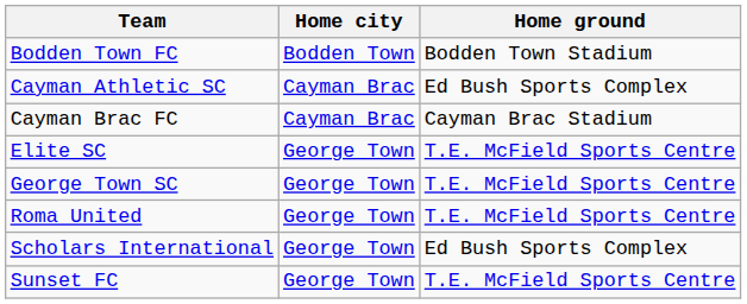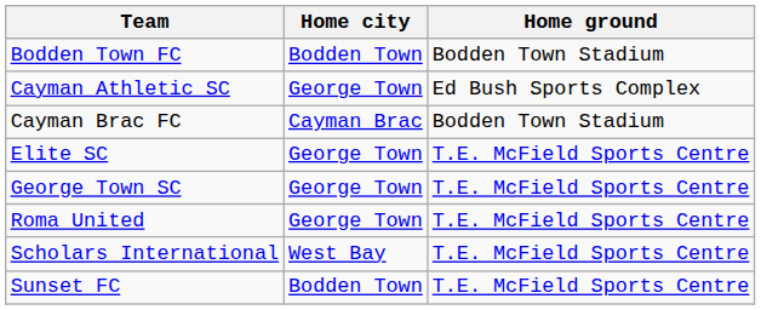 <table class="wikitable sortable">
 <tr>
 <th>Team</th>
 <th>Home city</th>
 <th>Home ground</th>
 </tr>
 <tr>
 <td><a href='#'>Bodden Town FC</a></td>
 <td><a href='#'>Bodden Town</a></td>
 <td>Bodden Town Stadium</td>
 </tr>
 <tr>
 <td><a href='#'>Cayman Athletic SC</a></td>
-<td><a href='#'>Cayman Brac</a></td>
+<td><a href='#'>George Town</a></td>
 <td>Ed Bush Sports Complex</td>
 </tr>
 <tr>
 <td>Cayman Brac FC</td>
 <td><a href='#'>Cayman Brac</a></td>
-<td>Cayman Brac Stadium</td>
+<td>Bodden Town Stadium</td>
 </tr>
 <tr>
 <td><a href='#'>Elite SC</a></td>
 <td><a href='#'>George Town</a></td>
 <td><a href='#'>T.E. McField Sports Centre</a></td>
 </tr>
 <tr>
 <td><a href='#'>George Town SC</a></td>
 <td><a href='#'>George Town</a></td>
 <td><a href='#'>T.E. McField Sports Centre</a></td>
 </tr>
 <tr>
 <td><a href='#'>Roma United</a></td>
 <td><a href='#'>George Town</a></td>
 <td><a href='#'>T.E. McField Sports Centre</a></td>
 </tr>
 <tr>
 <td><a href='#'>Scholars International</a></td>
-<td><a href='#'>George Town</a></td>
-<td>Ed Bush Sports Complex</td>
+<td><a href='#'>West Bay</a></td>
+<td><a href='#'>T.E. McField Sports Centre</a></td>
 </tr>
 <tr>
 <td><a href='#'>Sunset FC</a></td>
-<td><a href='#'>George Town</a></td>
+<td><a href='#'>Bodden Town</a></td>
 <td><a href='#'>T.E. McField Sports Centre</a></td>
 </tr>
 </table>
